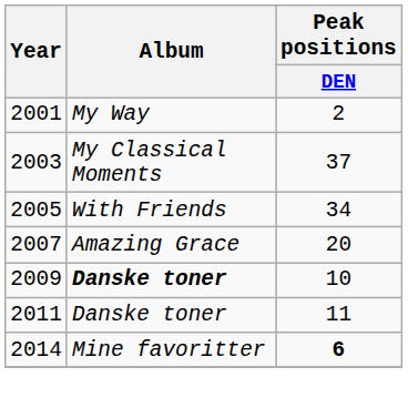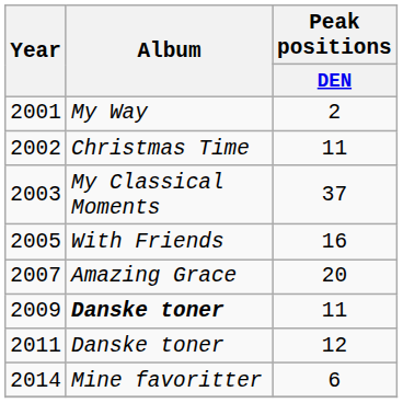 <table class="wikitable">
 <tr>
 <th align="center" rowspan="2" width="10">Year</th>
 <th align="center" rowspan="2" width="120">Album</th>
 <th align="center" colspan="1" width="20">Peak positions</th>
 </tr>
 <tr>
 <th scope="col" style="width:3em;font-size:90%;"><a href='#'>DEN</a><br></th>
 </tr>
 <tr>
 <td style="text-align:center;">2001</td>
 <td><em>My Way</em></td>
 <td style="text-align:center;">2</td>
 </tr>
 <tr>
+<td style="text-align:center;">2002</td>
+<td><em>Christmas Time</em></td>
+<td style="text-align:center;">11</td>
+</tr>
+<tr>
 <td style="text-align:center;">2003</td>
 <td><em>My Classical Moments</em></td>
 <td style="text-align:center;">37</td>
 </tr>
 <tr>
 <td style="text-align:center;">2005</td>
 <td><em>With Friends</em></td>
-<td style="text-align:center;">34</td>
+<td style="text-align:center;">16</td>
 </tr>
 <tr>
 <td style="text-align:center;">2007</td>
 <td><em>Amazing Grace</em></td>
 <td style="text-align:center;">20</td>
 </tr>
 <tr>
 <td style="text-align:center;">2009</td>
 <td><strong><em>Danske toner</em></strong></td>
-<td style="text-align:center;">10</td>
+<td style="text-align:center;">11</td>
 </tr>
 <tr>
 <td style="text-align:center;">2011</td>
 <td><em>Danske toner</em></td>
-<td style="text-align:center;">11</td>
+<td style="text-align:center;">12</td>
 </tr>
 <tr>
 <td style="text-align:center;">2014</td>
 <td><em>Mine favoritter</em></td>
-<td style="text-align:center;"><strong>6</strong></td>
+<td style="text-align:center;">6</td>
 </tr>
 <tr>
 </tr>
 </table>
